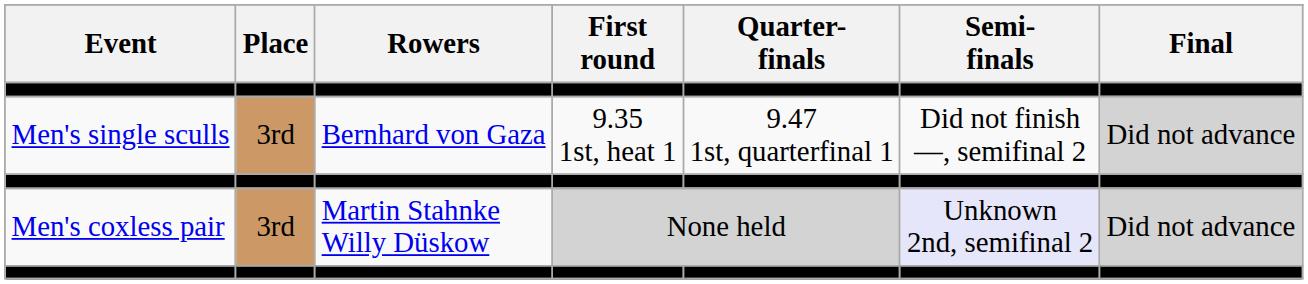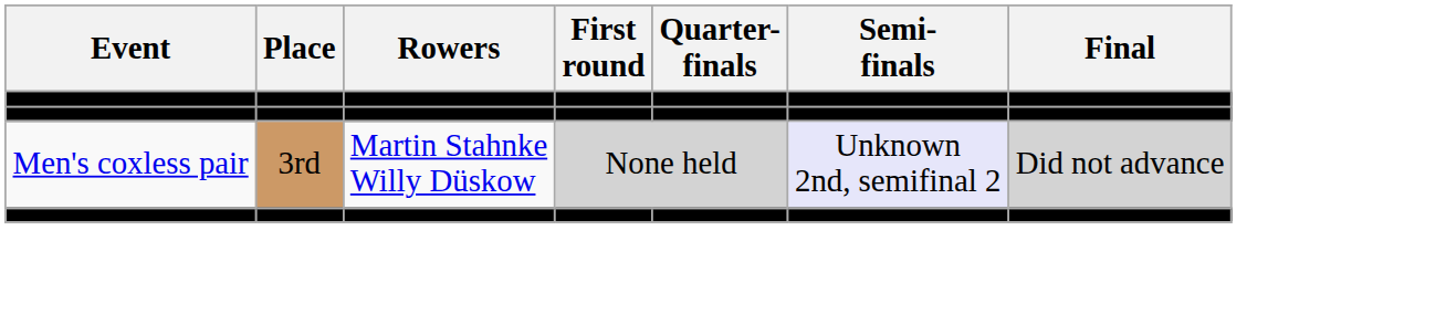 <table class=wikitable>
 <tr>
 <th>Event</th>
 <th>Place</th>
 <th>Rowers</th>
 <th>First <br> round</th>
 <th>Quarter-<br>finals</th>
 <th>Semi-<br>finals</th>
 <th>Final</th>
 </tr>
 <tr bgcolor=black>
 <td></td>
 <td></td>
 <td></td>
 <td></td>
 <td></td>
 <td></td>
 <td></td>
-</tr>
-<tr align=center>
-<td align=left><a href='#'>Men's single sculls</a></td>
-<td bgcolor=cc9966>3rd</td>
-<td align=left><a href='#'>Bernhard von Gaza</a></td>
-<td>9.35 <br> 1st, heat 1</td>
-<td>9.47 <br> 1st, quarterfinal 1</td>
-<td>Did not finish <br> —, semifinal 2</td>
-<td bgcolor=lightgray>Did not advance</td>
 </tr>
 <tr bgcolor=black>
 <td></td>
 <td></td>
 <td></td>
 <td></td>
 <td></td>
 <td></td>
 <td></td>
 </tr>
 <tr align=center>
 <td align=left><a href='#'>Men's coxless pair</a></td>
 <td bgcolor=cc9966>3rd</td>
 <td align=left><a href='#'>Martin Stahnke</a> <br> <a href='#'>Willy Düskow</a></td>
 <td colspan=2 bgcolor=lightgray>None held</td>
 <td style="background: lavender;">Unknown <br> 2nd, semifinal 2</td>
 <td bgcolor=lightgray>Did not advance</td>
 </tr>
 <tr bgcolor=black>
 <td></td>
 <td></td>
 <td></td>
 <td></td>
 <td></td>
 <td></td>
 <td></td>
 </tr>
 </table>
